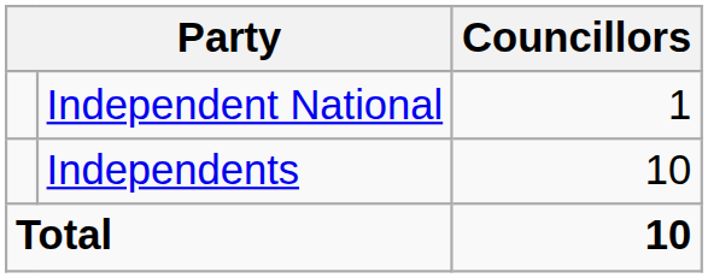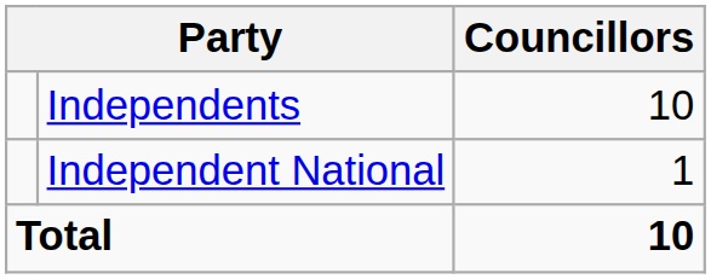 <table class="wikitable">
 <tr>
 <th colspan="2">Party</th>
 <th>Councillors</th>
 </tr>
 <tr>
 <td> </td>
-<td><a href='#'>Independent National</a></td>
-<td align=right>1</td>
+<td><a href='#'>Independents</a></td>
+<td align=right>10</td>
 </tr>
 <tr>
 <td> </td>
-<td><a href='#'>Independents</a></td>
-<td align=right>10</td>
+<td><a href='#'>Independent National</a></td>
+<td align=right>1</td>
 </tr>
 <tr>
 <td colspan="2"><strong>Total</strong></td>
 <td align=right><strong>10</strong></td>
 </tr>
 </table>
